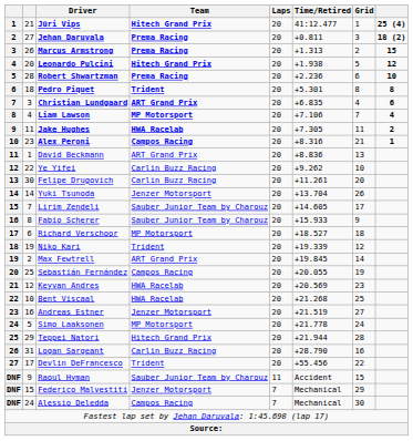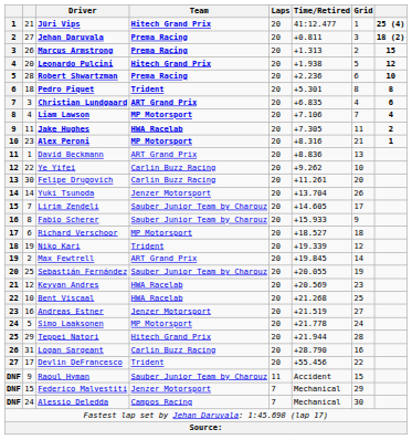 <table class="wikitable" style="font-size:85%">
 <tr>
 <th></th>
 <th></th>
 <th>Driver</th>
 <th>Team</th>
 <th>Laps</th>
 <th>Time/Retired</th>
 <th>Grid</th>
 <th></th>
 </tr>
 <tr>
 <th>1</th>
 <td align="center">21</td>
 <td><strong> <a href='#'>Jüri Vips</a></strong></td>
 <td><strong><a href='#'>Hitech Grand Prix</a></strong></td>
 <td>20</td>
 <td>41:12.477</td>
 <td>1</td>
 <td align="center"><strong>25 (4)</strong></td>
 </tr>
 <tr>
 <th>2</th>
 <td align="center">27</td>
 <td><strong> <a href='#'>Jehan Daruvala</a></strong></td>
 <td><a href='#'><strong>Prema Racing</strong></a></td>
 <td>20</td>
 <td>+0.811</td>
 <td>3</td>
 <td align="center"><strong>18 (2)</strong></td>
 </tr>
 <tr>
 <th>3</th>
 <td align="center">26</td>
 <td><strong> <a href='#'>Marcus Armstrong</a></strong></td>
 <td><a href='#'><strong>Prema Racing</strong></a></td>
 <td>20</td>
 <td>+1.313</td>
 <td>2</td>
 <td align="center"><strong>15</strong></td>
 </tr>
 <tr>
 <th>4</th>
 <td align="center">20</td>
 <td><strong> <a href='#'>Leonardo Pulcini</a></strong></td>
 <td><strong><a href='#'>Hitech Grand Prix</a></strong></td>
 <td>20</td>
 <td>+1.938</td>
 <td>5</td>
 <td align="center"><strong>12</strong></td>
 </tr>
 <tr>
 <th>5</th>
 <td align="center">28</td>
 <td><strong> <a href='#'>Robert Shwartzman</a></strong></td>
 <td><a href='#'><strong>Prema Racing</strong></a></td>
 <td>20</td>
 <td>+2.236</td>
 <td>6</td>
 <td align="center"><strong>10</strong></td>
 </tr>
 <tr>
 <th>6</th>
 <td align="center">18</td>
 <td><strong> <a href='#'>Pedro Piquet</a></strong></td>
 <td><a href='#'><strong>Trident</strong></a></td>
 <td>20</td>
 <td>+5.301</td>
 <td>8</td>
 <td align="center"><strong>8</strong></td>
 </tr>
 <tr>
 <th>7</th>
 <td align="center">3</td>
 <td><strong> <a href='#'>Christian Lundgaard</a></strong></td>
 <td><strong><a href='#'>ART Grand Prix</a></strong></td>
 <td>20</td>
 <td>+6.835</td>
 <td>4</td>
 <td align="center"><strong>6</strong></td>
 </tr>
 <tr>
 <th>8</th>
 <td align="center">4</td>
 <td><strong> <a href='#'>Liam Lawson</a></strong></td>
 <td><strong><a href='#'>MP Motorsport</a></strong></td>
 <td>20</td>
 <td>+7.106</td>
 <td>7</td>
 <td align="center"><strong>4</strong></td>
 </tr>
 <tr>
 <th>9</th>
 <td align="center">11</td>
 <td><strong> <a href='#'>Jake Hughes</a></strong></td>
 <td><a href='#'><strong>HWA Racelab</strong></a></td>
 <td>20</td>
 <td>+7.305</td>
 <td>11</td>
 <td align="center"><strong>2</strong></td>
 </tr>
 <tr>
 <th>10</th>
 <td align="center">23</td>
 <td><strong> <a href='#'>Alex Peroni</a></strong></td>
-<td><strong><a href='#'>Campos Racing</a></strong></td>
+<td><strong><a href='#'>MP Motorsport</a></strong></td>
 <td>20</td>
 <td>+8.316</td>
 <td>21</td>
 <td align="center"><strong>1</strong></td>
 </tr>
 <tr>
 <th>11</th>
 <td align="center">1</td>
 <td> <a href='#'>David Beckmann</a></td>
 <td><a href='#'>ART Grand Prix</a></td>
 <td>20</td>
 <td>+8.836</td>
 <td>13</td>
 <td align="center"></td>
 </tr>
 <tr>
 <th>12</th>
 <td align="center">22</td>
 <td> <a href='#'>Ye Yifei</a></td>
 <td><a href='#'>Carlin Buzz Racing</a></td>
 <td>20</td>
 <td>+9.262</td>
 <td>10</td>
 <td align="center"></td>
 </tr>
 <tr>
 <th>13</th>
 <td align="center">30</td>
 <td> <a href='#'>Felipe Drugovich</a></td>
 <td><a href='#'>Carlin Buzz Racing</a></td>
 <td>20</td>
 <td>+11.261</td>
 <td>20</td>
 <td align="center"></td>
 </tr>
 <tr>
 <th>14</th>
 <td align="center">14</td>
 <td> <a href='#'>Yuki Tsunoda</a></td>
 <td><a href='#'>Jenzer Motorsport</a></td>
 <td>20</td>
 <td>+13.704</td>
 <td>26</td>
 <td align="center"></td>
 </tr>
 <tr>
 <th>15</th>
 <td align="center">7</td>
 <td> <a href='#'>Lirim Zendeli</a></td>
 <td><a href='#'>Sauber Junior Team by Charouz</a></td>
 <td>20</td>
 <td>+14.605</td>
 <td>17</td>
 <td align="center"></td>
 </tr>
 <tr>
 <th>16</th>
 <td align="center">8</td>
 <td> <a href='#'>Fabio Scherer</a></td>
 <td><a href='#'>Sauber Junior Team by Charouz</a></td>
 <td>20</td>
 <td>+15.933</td>
 <td>9</td>
 <td align="center"></td>
 </tr>
 <tr>
 <th>17</th>
 <td align="center">6</td>
 <td> <a href='#'>Richard Verschoor</a></td>
 <td><a href='#'>MP Motorsport</a></td>
 <td>20</td>
 <td>+18.527</td>
 <td>18</td>
 <td align="center"></td>
 </tr>
 <tr>
 <th>18</th>
 <td align="center">19</td>
 <td> <a href='#'>Niko Kari</a></td>
 <td><a href='#'>Trident</a></td>
 <td>20</td>
 <td>+19.339</td>
 <td>12</td>
 <td></td>
 </tr>
 <tr>
 <th>19</th>
 <td align="center">2</td>
 <td> <a href='#'>Max Fewtrell</a></td>
 <td><a href='#'>ART Grand Prix</a></td>
 <td>20</td>
 <td>+19.845</td>
 <td>14</td>
 <td align="center"></td>
 </tr>
 <tr>
 <th>20</th>
 <td align="center">25</td>
 <td> <a href='#'>Sebastián Fernández</a></td>
-<td><a href='#'>Campos Racing</a></td>
+<td><a href='#'>Sauber Junior Team by Charouz</a></td>
 <td>20</td>
 <td>+20.055</td>
 <td>19</td>
 <td align="center"></td>
 </tr>
 <tr>
 <th>21</th>
 <td align="center">12</td>
 <td> <a href='#'>Keyvan Andres</a></td>
 <td><a href='#'>HWA Racelab</a></td>
 <td>20</td>
 <td>+20.569</td>
 <td>23</td>
 <td align="center"></td>
 </tr>
 <tr>
 <th>22</th>
 <td align="center">10</td>
 <td> <a href='#'>Bent Viscaal</a></td>
 <td><a href='#'>HWA Racelab</a></td>
 <td>20</td>
 <td>+21.268</td>
 <td>25</td>
 <td align="center"></td>
 </tr>
 <tr>
 <th>23</th>
 <td align="center">16</td>
 <td> <a href='#'>Andreas Estner</a></td>
 <td><a href='#'>Jenzer Motorsport</a></td>
 <td>20</td>
 <td>+21.519</td>
 <td>27</td>
 <td align="center"></td>
 </tr>
 <tr>
 <th>24</th>
 <td align="center">5</td>
 <td> <a href='#'>Simo Laaksonen</a></td>
 <td><a href='#'>MP Motorsport</a></td>
 <td>20</td>
 <td>+21.778</td>
 <td>24</td>
 <td align="center"></td>
 </tr>
 <tr>
 <th>25</th>
 <td align="center">29</td>
 <td> <a href='#'>Teppei Natori</a></td>
 <td><a href='#'>Hitech Grand Prix</a></td>
 <td>20</td>
 <td>+21.944</td>
 <td>28</td>
 <td align="center"></td>
 </tr>
 <tr>
 <th>26</th>
 <td align="center">31</td>
 <td> <a href='#'>Logan Sargeant</a></td>
 <td><a href='#'>Carlin Buzz Racing</a></td>
 <td>20</td>
 <td>+28.790</td>
 <td>16</td>
 <td align="center"></td>
 </tr>
 <tr>
 <th>27</th>
 <td align="center">17</td>
 <td> <a href='#'>Devlin DeFrancesco</a></td>
 <td><a href='#'>Trident</a></td>
 <td>20</td>
 <td>+55.456</td>
 <td>22</td>
 <td></td>
 </tr>
 <tr>
 <th>DNF</th>
 <td align="center">9</td>
 <td> <a href='#'>Raoul Hyman</a></td>
 <td><a href='#'>Sauber Junior Team by Charouz</a></td>
 <td>11</td>
 <td>Accident</td>
 <td>15</td>
 <td align="center"></td>
 </tr>
 <tr>
 <th>DNF</th>
 <td align="center">15</td>
 <td> <a href='#'>Federico Malvestiti</a></td>
 <td><a href='#'>Jenzer Motorsport</a></td>
 <td>7</td>
 <td>Mechanical</td>
 <td>29</td>
 <td align="center"></td>
 </tr>
 <tr>
 <th>DNF</th>
 <td align="center">24</td>
 <td> <a href='#'>Alessio Deledda</a></td>
 <td><a href='#'>Campos Racing</a></td>
 <td>7</td>
 <td>Mechanical</td>
 <td>30</td>
 <td align="center"></td>
 </tr>
 <tr>
 <td colspan="8" align="center"><em>Fastest lap set by <a href='#'>Jehan Daruvala</a>: 1:45.698 (lap 17)</em></td>
 </tr>
 <tr>
 <th colspan="8">Source:</th>
 </tr>
 </table>
